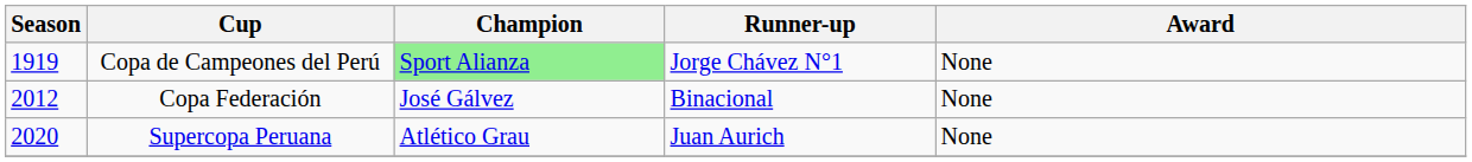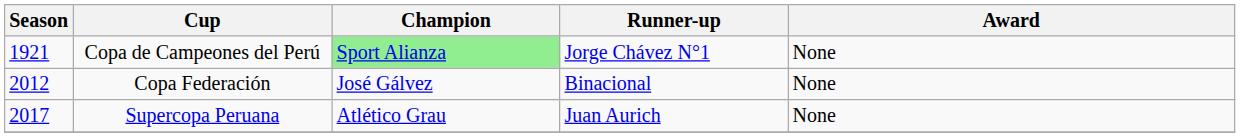 <table class="wikitable sortable">
 <tr>
 <th width="15">Season</th>
 <th width="200">Cup</th>
 <th width="175">Champion</th>
 <th width="175">Runner-up</th>
 <th width="350">Award</th>
 </tr>
 <tr>
-<td><a href='#'>1919</a></td>
+<td><a href='#'>1921</a></td>
 <td align=center>Copa de Campeones del Perú</td>
 <td style="background: lightgreen;"><a href='#'>Sport Alianza</a></td>
 <td><a href='#'>Jorge Chávez N°1</a></td>
 <td>None</td>
 </tr>
 <tr>
 <td><a href='#'>2012</a></td>
 <td align=center>Copa Federación</td>
 <td><a href='#'>José Gálvez</a></td>
 <td><a href='#'>Binacional</a></td>
 <td>None</td>
 </tr>
 <tr>
-<td><a href='#'>2020</a></td>
+<td><a href='#'>2017</a></td>
 <td align=center><a href='#'>Supercopa Peruana</a></td>
 <td><a href='#'>Atlético Grau</a></td>
 <td><a href='#'>Juan Aurich</a></td>
 <td>None</td>
 </tr>
 <tr>
 </tr>
 </table>
